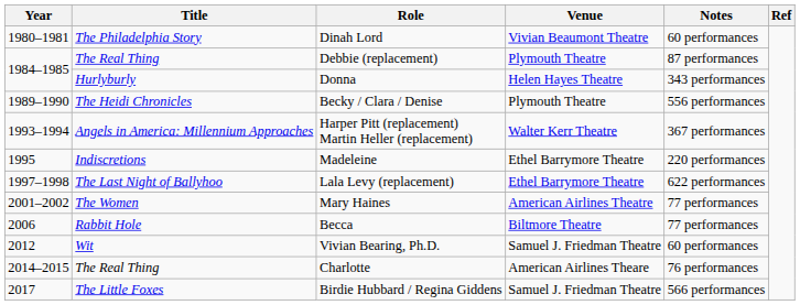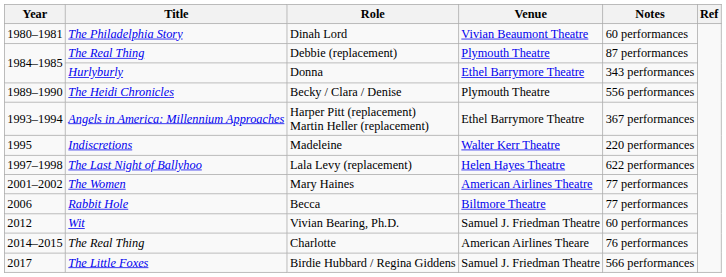 <table class="wikitable">
 <tr>
 <th>Year</th>
 <th>Title</th>
 <th>Role</th>
 <th>Venue</th>
 <th>Notes</th>
 <th>Ref</th>
 </tr>
 <tr>
 <td>1980–1981</td>
 <td><em><a href='#'>The Philadelphia Story</a></em></td>
 <td>Dinah Lord</td>
 <td><a href='#'>Vivian Beaumont Theatre</a></td>
 <td>60 performances</td>
 <td rowspan="12"></td>
 </tr>
 <tr>
 <td rowspan="2">1984–1985</td>
 <td><em><a href='#'>The Real Thing</a></em></td>
 <td>Debbie (replacement)</td>
 <td><a href='#'>Plymouth Theatre</a></td>
 <td>87 performances</td>
 </tr>
 <tr>
 <td><em><a href='#'>Hurlyburly</a></em></td>
 <td>Donna</td>
-<td><a href='#'>Helen Hayes Theatre</a></td>
+<td><a href='#'>Ethel Barrymore Theatre</a></td>
 <td>343 performances</td>
 </tr>
 <tr>
 <td>1989–1990</td>
 <td><em><a href='#'>The Heidi Chronicles</a></em></td>
 <td>Becky / Clara / Denise</td>
 <td>Plymouth Theatre</td>
 <td>556 performances</td>
 </tr>
 <tr>
 <td>1993–1994</td>
 <td><em><a href='#'>Angels in America: Millennium Approaches</a></em></td>
 <td>Harper Pitt (replacement)<br>Martin Heller (replacement)</td>
-<td><a href='#'>Walter Kerr Theatre</a></td>
+<td>Ethel Barrymore Theatre</td>
 <td>367 performances</td>
 </tr>
 <tr>
 <td>1995</td>
 <td><em><a href='#'>Indiscretions</a></em></td>
 <td>Madeleine</td>
-<td>Ethel Barrymore Theatre</td>
+<td><a href='#'>Walter Kerr Theatre</a></td>
 <td>220 performances</td>
 </tr>
 <tr>
 <td>1997–1998</td>
 <td><em><a href='#'>The Last Night of Ballyhoo</a></em></td>
 <td>Lala Levy (replacement)</td>
-<td><a href='#'>Ethel Barrymore Theatre</a></td>
+<td><a href='#'>Helen Hayes Theatre</a></td>
 <td>622 performances</td>
 </tr>
 <tr>
 <td>2001–2002</td>
 <td><em><a href='#'>The Women</a></em></td>
 <td>Mary Haines</td>
 <td><a href='#'>American Airlines Theatre</a></td>
 <td>77 performances</td>
 </tr>
 <tr>
 <td>2006</td>
 <td><em><a href='#'>Rabbit Hole</a></em></td>
 <td>Becca</td>
 <td><a href='#'>Biltmore Theatre</a></td>
 <td>77 performances</td>
 </tr>
 <tr>
 <td>2012</td>
 <td><em><a href='#'>Wit</a></em></td>
 <td>Vivian Bearing, Ph.D.</td>
 <td>Samuel J. Friedman Theatre</td>
 <td>60 performances</td>
 </tr>
 <tr>
 <td>2014–2015</td>
 <td><em>The Real Thing</em></td>
 <td>Charlotte</td>
 <td>American Airlines Theare</td>
 <td>76 performances</td>
 </tr>
 <tr>
 <td>2017</td>
 <td><em><a href='#'>The Little Foxes</a></em></td>
 <td>Birdie Hubbard / Regina Giddens</td>
 <td>Samuel J. Friedman Theatre</td>
 <td>566 performances</td>
 </tr>
 </table>
